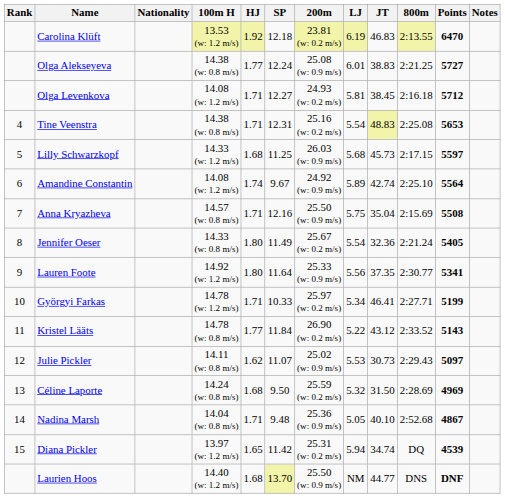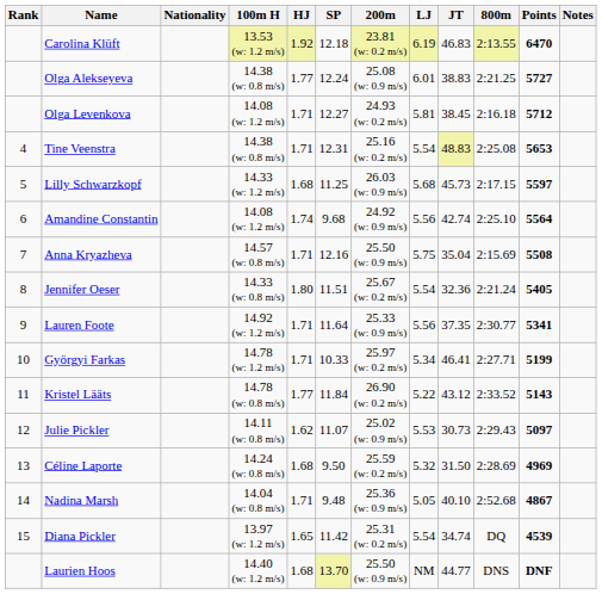 <table class="wikitable sortable" style="text-align:center">
 <tr>
 <th>Rank</th>
 <th>Name</th>
 <th>Nationality</th>
 <th>100m H</th>
 <th>HJ</th>
 <th>SP</th>
 <th>200m</th>
 <th>LJ</th>
 <th>JT</th>
 <th>800m</th>
 <th>Points</th>
 <th>Notes</th>
 </tr>
 <tr>
 <td></td>
 <td align=left><a href='#'>Carolina Klüft</a></td>
 <td align=left></td>
 <td bgcolor=#F2F5A9>13.53<br><small>(w: 1.2 m/s)</small></td>
 <td bgcolor=#F2F5A9>1.92</td>
 <td>12.18</td>
 <td bgcolor=#F2F5A9>23.81<br><small>(w: 0.2 m/s)</small></td>
 <td bgcolor=#F2F5A9>6.19</td>
 <td>46.83</td>
 <td bgcolor=#F2F5A9>2:13.55</td>
 <td><strong>6470</strong></td>
 <td></td>
 </tr>
 <tr>
 <td></td>
 <td align=left><a href='#'>Olga Alekseyeva</a></td>
 <td align=left></td>
 <td>14.38<br><small>(w: 0.8 m/s)</small></td>
 <td>1.77</td>
 <td>12.24</td>
 <td>25.08<br><small>(w: 0.9 m/s)</small></td>
 <td>6.01</td>
 <td>38.83</td>
 <td>2:21.25</td>
 <td><strong>5727</strong></td>
 <td></td>
 </tr>
 <tr>
 <td></td>
 <td align=left><a href='#'>Olga Levenkova</a></td>
 <td align=left></td>
 <td>14.08<br><small>(w: 1.2 m/s)</small></td>
 <td>1.71</td>
 <td>12.27</td>
 <td>24.93<br><small>(w: 0.2 m/s)</small></td>
 <td>5.81</td>
 <td>38.45</td>
 <td>2:16.18</td>
 <td><strong>5712</strong></td>
 <td></td>
 </tr>
 <tr>
 <td>4</td>
 <td align=left><a href='#'>Tine Veenstra</a></td>
 <td align=left></td>
 <td>14.38<br><small>(w: 0.8 m/s)</small></td>
 <td>1.71</td>
 <td>12.31</td>
 <td>25.16<br><small>(w: 0.2 m/s)</small></td>
 <td>5.54</td>
 <td bgcolor=#F2F5A9>48.83</td>
 <td>2:25.08</td>
 <td><strong>5653</strong></td>
 <td></td>
 </tr>
 <tr>
 <td>5</td>
 <td align=left><a href='#'>Lilly Schwarzkopf</a></td>
 <td align=left></td>
 <td>14.33<br><small>(w: 1.2 m/s)</small></td>
 <td>1.68</td>
 <td>11.25</td>
 <td>26.03<br><small>(w: 0.9 m/s)</small></td>
 <td>5.68</td>
 <td>45.73</td>
 <td>2:17.15</td>
 <td><strong>5597</strong></td>
 <td></td>
 </tr>
 <tr>
 <td>6</td>
 <td align=left><a href='#'>Amandine Constantin</a></td>
 <td align=left></td>
 <td>14.08<br><small>(w: 1.2 m/s)</small></td>
 <td>1.74</td>
-<td>9.67</td>
+<td>9.68</td>
 <td>24.92<br><small>(w: 0.9 m/s)</small></td>
-<td>5.89</td>
+<td>5.56</td>
 <td>42.74</td>
 <td>2:25.10</td>
 <td><strong>5564</strong></td>
 <td></td>
 </tr>
 <tr>
 <td>7</td>
 <td align=left><a href='#'>Anna Kryazheva</a></td>
 <td align=left></td>
 <td>14.57<br><small>(w: 0.8 m/s)</small></td>
 <td>1.71</td>
 <td>12.16</td>
 <td>25.50<br><small>(w: 0.9 m/s)</small></td>
 <td>5.75</td>
 <td>35.04</td>
 <td>2:15.69</td>
 <td><strong>5508</strong></td>
 <td></td>
 </tr>
 <tr>
 <td>8</td>
 <td align=left><a href='#'>Jennifer Oeser</a></td>
 <td align=left></td>
 <td>14.33<br><small>(w: 0.8 m/s)</small></td>
 <td>1.80</td>
-<td>11.49</td>
+<td>11.51</td>
 <td>25.67<br><small>(w: 0.2 m/s)</small></td>
 <td>5.54</td>
 <td>32.36</td>
 <td>2:21.24</td>
 <td><strong>5405</strong></td>
 <td></td>
 </tr>
 <tr>
 <td>9</td>
 <td align=left><a href='#'>Lauren Foote</a></td>
 <td align=left></td>
 <td>14.92<br><small>(w: 1.2 m/s)</small></td>
-<td>1.80</td>
+<td>1.71</td>
 <td>11.64</td>
 <td>25.33<br><small>(w: 0.9 m/s)</small></td>
 <td>5.56</td>
 <td>37.35</td>
 <td>2:30.77</td>
 <td><strong>5341</strong></td>
 <td></td>
 </tr>
 <tr>
 <td>10</td>
 <td align=left><a href='#'>Györgyi Farkas</a></td>
 <td align=left></td>
 <td>14.78<br><small>(w: 1.2 m/s)</small></td>
 <td>1.71</td>
 <td>10.33</td>
 <td>25.97<br><small>(w: 0.2 m/s)</small></td>
 <td>5.34</td>
 <td>46.41</td>
 <td>2:27.71</td>
 <td><strong>5199</strong></td>
 <td></td>
 </tr>
 <tr>
 <td>11</td>
 <td align=left><a href='#'>Kristel Lääts</a></td>
 <td align=left></td>
 <td>14.78<br><small>(w: 0.8 m/s)</small></td>
 <td>1.77</td>
 <td>11.84</td>
 <td>26.90<br><small>(w: 0.2 m/s)</small></td>
 <td>5.22</td>
 <td>43.12</td>
 <td>2:33.52</td>
 <td><strong>5143</strong></td>
 <td></td>
 </tr>
 <tr>
 <td>12</td>
 <td align=left><a href='#'>Julie Pickler</a></td>
 <td align=left></td>
 <td>14.11<br><small>(w: 0.8 m/s)</small></td>
 <td>1.62</td>
 <td>11.07</td>
 <td>25.02<br><small>(w: 0.9 m/s)</small></td>
 <td>5.53</td>
 <td>30.73</td>
 <td>2:29.43</td>
 <td><strong>5097</strong></td>
 <td></td>
 </tr>
 <tr>
 <td>13</td>
 <td align=left><a href='#'>Céline Laporte</a></td>
 <td align=left></td>
 <td>14.24<br><small>(w: 0.8 m/s)</small></td>
 <td>1.68</td>
 <td>9.50</td>
 <td>25.59<br><small>(w: 0.2 m/s)</small></td>
 <td>5.32</td>
 <td>31.50</td>
 <td>2:28.69</td>
 <td><strong>4969</strong></td>
 <td></td>
 </tr>
 <tr>
 <td>14</td>
 <td align=left><a href='#'>Nadina Marsh</a></td>
 <td align=left></td>
 <td>14.04<br><small>(w: 0.8 m/s)</small></td>
 <td>1.71</td>
 <td>9.48</td>
 <td>25.36<br><small>(w: 0.9 m/s)</small></td>
 <td>5.05</td>
 <td>40.10</td>
 <td>2:52.68</td>
 <td><strong>4867</strong></td>
 <td></td>
 </tr>
 <tr>
 <td>15</td>
 <td align=left><a href='#'>Diana Pickler</a></td>
 <td align=left></td>
 <td>13.97<br><small>(w: 1.2 m/s)</small></td>
 <td>1.65</td>
 <td>11.42</td>
 <td>25.31<br><small>(w: 0.2 m/s)</small></td>
-<td>5.94</td>
+<td>5.54</td>
 <td>34.74</td>
 <td>DQ</td>
 <td><strong>4539</strong></td>
 <td></td>
 </tr>
 <tr>
 <td></td>
 <td align=left><a href='#'>Laurien Hoos</a></td>
 <td align=left></td>
 <td>14.40<br><small>(w: 1.2 m/s)</small></td>
 <td>1.68</td>
 <td bgcolor=#F2F5A9>13.70</td>
 <td>25.50<br><small>(w: 0.9 m/s)</small></td>
 <td>NM</td>
 <td>44.77</td>
 <td>DNS</td>
 <td><strong>DNF</strong></td>
 <td></td>
 </tr>
 </table>
